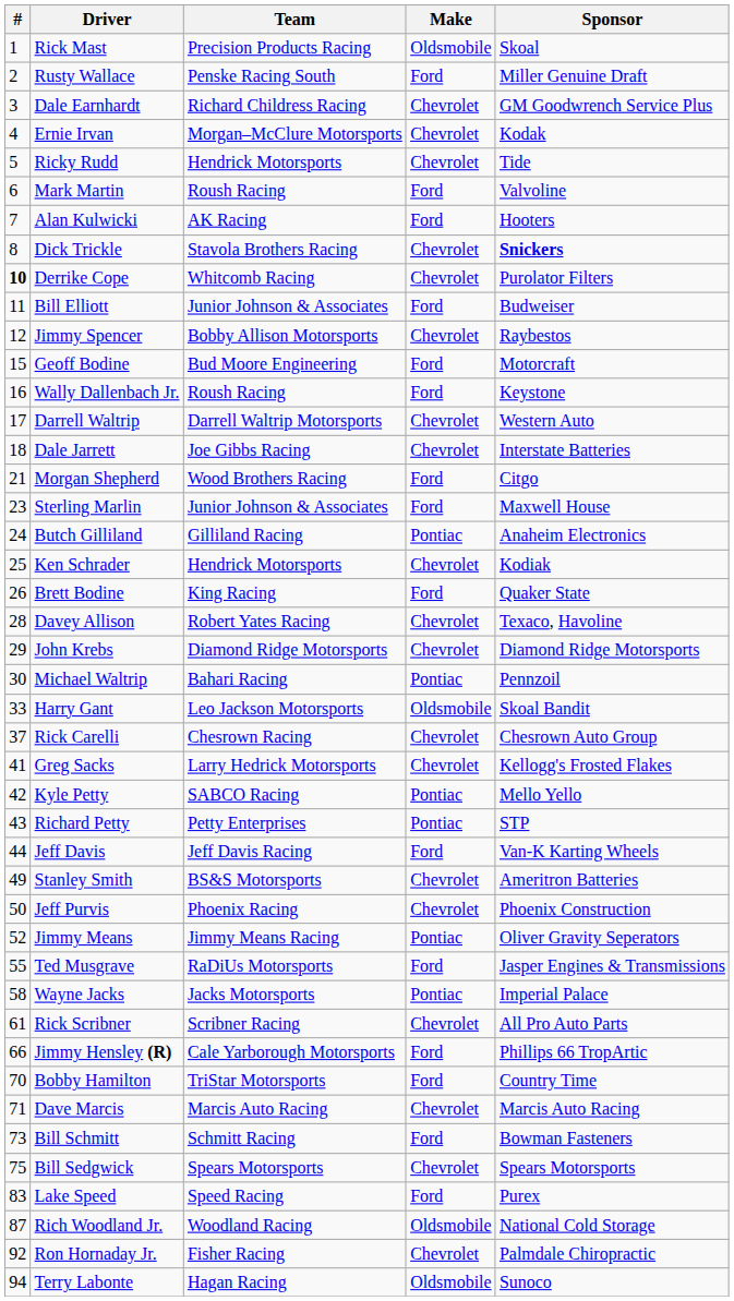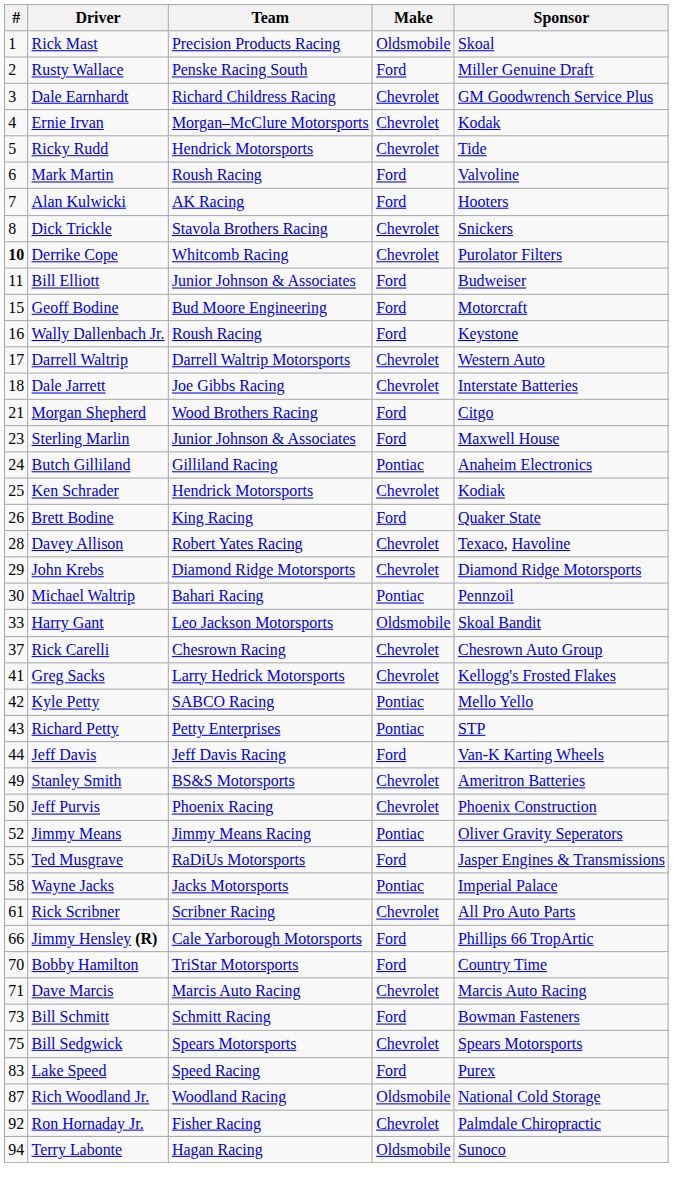 <table class="wikitable" style="font-size:95%">
 <tr>
 <th>#</th>
 <th>Driver</th>
 <th>Team</th>
 <th>Make</th>
 <th>Sponsor</th>
 </tr>
 <tr>
 <td>1</td>
 <td><a href='#'>Rick Mast</a></td>
 <td><a href='#'>Precision Products Racing</a></td>
 <td><a href='#'>Oldsmobile</a></td>
 <td><a href='#'>Skoal</a></td>
 </tr>
 <tr>
 <td>2</td>
 <td><a href='#'>Rusty Wallace</a></td>
 <td><a href='#'>Penske Racing South</a></td>
 <td><a href='#'>Ford</a></td>
 <td><a href='#'>Miller Genuine Draft</a></td>
 </tr>
 <tr>
 <td>3</td>
 <td><a href='#'>Dale Earnhardt</a></td>
 <td><a href='#'>Richard Childress Racing</a></td>
 <td><a href='#'>Chevrolet</a></td>
 <td><a href='#'>GM Goodwrench Service Plus</a></td>
 </tr>
 <tr>
 <td>4</td>
 <td><a href='#'>Ernie Irvan</a></td>
 <td><a href='#'>Morgan–McClure Motorsports</a></td>
 <td><a href='#'>Chevrolet</a></td>
 <td><a href='#'>Kodak</a></td>
 </tr>
 <tr>
 <td>5</td>
 <td><a href='#'>Ricky Rudd</a></td>
 <td><a href='#'>Hendrick Motorsports</a></td>
 <td><a href='#'>Chevrolet</a></td>
 <td><a href='#'>Tide</a></td>
 </tr>
 <tr>
 <td>6</td>
 <td><a href='#'>Mark Martin</a></td>
 <td><a href='#'>Roush Racing</a></td>
 <td><a href='#'>Ford</a></td>
 <td><a href='#'>Valvoline</a></td>
 </tr>
 <tr>
 <td>7</td>
 <td><a href='#'>Alan Kulwicki</a></td>
 <td><a href='#'>AK Racing</a></td>
 <td><a href='#'>Ford</a></td>
 <td><a href='#'>Hooters</a></td>
 </tr>
 <tr>
 <td>8</td>
 <td><a href='#'>Dick Trickle</a></td>
 <td><a href='#'>Stavola Brothers Racing</a></td>
 <td><a href='#'>Chevrolet</a></td>
-<td><strong><a href='#'>Snickers</a></strong></td>
+<td><a href='#'>Snickers</a></td>
 </tr>
 <tr>
 <td><strong>10</strong></td>
 <td><a href='#'>Derrike Cope</a></td>
 <td><a href='#'>Whitcomb Racing</a></td>
 <td><a href='#'>Chevrolet</a></td>
 <td><a href='#'>Purolator Filters</a></td>
 </tr>
 <tr>
 <td>11</td>
 <td><a href='#'>Bill Elliott</a></td>
 <td><a href='#'>Junior Johnson & Associates</a></td>
 <td><a href='#'>Ford</a></td>
 <td><a href='#'>Budweiser</a></td>
-</tr>
-<tr>
-<td>12</td>
-<td><a href='#'>Jimmy Spencer</a></td>
-<td><a href='#'>Bobby Allison Motorsports</a></td>
-<td><a href='#'>Chevrolet</a></td>
-<td><a href='#'>Raybestos</a></td>
 </tr>
 <tr>
 <td>15</td>
 <td><a href='#'>Geoff Bodine</a></td>
 <td><a href='#'>Bud Moore Engineering</a></td>
 <td><a href='#'>Ford</a></td>
 <td><a href='#'>Motorcraft</a></td>
 </tr>
 <tr>
 <td>16</td>
 <td><a href='#'>Wally Dallenbach Jr.</a></td>
 <td><a href='#'>Roush Racing</a></td>
 <td><a href='#'>Ford</a></td>
 <td><a href='#'>Keystone</a></td>
 </tr>
 <tr>
 <td>17</td>
 <td><a href='#'>Darrell Waltrip</a></td>
 <td><a href='#'>Darrell Waltrip Motorsports</a></td>
 <td><a href='#'>Chevrolet</a></td>
 <td><a href='#'>Western Auto</a></td>
 </tr>
 <tr>
 <td>18</td>
 <td><a href='#'>Dale Jarrett</a></td>
 <td><a href='#'>Joe Gibbs Racing</a></td>
 <td><a href='#'>Chevrolet</a></td>
 <td><a href='#'>Interstate Batteries</a></td>
 </tr>
 <tr>
 <td>21</td>
 <td><a href='#'>Morgan Shepherd</a></td>
 <td><a href='#'>Wood Brothers Racing</a></td>
 <td><a href='#'>Ford</a></td>
 <td><a href='#'>Citgo</a></td>
 </tr>
 <tr>
 <td>23</td>
 <td><a href='#'>Sterling Marlin</a></td>
 <td><a href='#'>Junior Johnson & Associates</a></td>
 <td><a href='#'>Ford</a></td>
 <td><a href='#'>Maxwell House</a></td>
 </tr>
 <tr>
 <td>24</td>
 <td><a href='#'>Butch Gilliland</a></td>
 <td><a href='#'>Gilliland Racing</a></td>
 <td><a href='#'>Pontiac</a></td>
 <td><a href='#'>Anaheim Electronics</a></td>
 </tr>
 <tr>
 <td>25</td>
 <td><a href='#'>Ken Schrader</a></td>
 <td><a href='#'>Hendrick Motorsports</a></td>
 <td><a href='#'>Chevrolet</a></td>
 <td><a href='#'>Kodiak</a></td>
 </tr>
 <tr>
 <td>26</td>
 <td><a href='#'>Brett Bodine</a></td>
 <td><a href='#'>King Racing</a></td>
 <td><a href='#'>Ford</a></td>
 <td><a href='#'>Quaker State</a></td>
 </tr>
 <tr>
 <td>28</td>
 <td><a href='#'>Davey Allison</a></td>
 <td><a href='#'>Robert Yates Racing</a></td>
 <td><a href='#'>Chevrolet</a></td>
 <td><a href='#'>Texaco</a>, <a href='#'>Havoline</a></td>
 </tr>
 <tr>
 <td>29</td>
 <td><a href='#'>John Krebs</a></td>
 <td><a href='#'>Diamond Ridge Motorsports</a></td>
 <td><a href='#'>Chevrolet</a></td>
 <td><a href='#'>Diamond Ridge Motorsports</a></td>
 </tr>
 <tr>
 <td>30</td>
 <td><a href='#'>Michael Waltrip</a></td>
 <td><a href='#'>Bahari Racing</a></td>
 <td><a href='#'>Pontiac</a></td>
 <td><a href='#'>Pennzoil</a></td>
 </tr>
 <tr>
 <td>33</td>
 <td><a href='#'>Harry Gant</a></td>
 <td><a href='#'>Leo Jackson Motorsports</a></td>
 <td><a href='#'>Oldsmobile</a></td>
 <td><a href='#'>Skoal Bandit</a></td>
 </tr>
 <tr>
 <td>37</td>
 <td><a href='#'>Rick Carelli</a></td>
 <td><a href='#'>Chesrown Racing</a></td>
 <td><a href='#'>Chevrolet</a></td>
 <td><a href='#'>Chesrown Auto Group</a></td>
 </tr>
 <tr>
 <td>41</td>
 <td><a href='#'>Greg Sacks</a></td>
 <td><a href='#'>Larry Hedrick Motorsports</a></td>
 <td><a href='#'>Chevrolet</a></td>
 <td><a href='#'>Kellogg's Frosted Flakes</a></td>
 </tr>
 <tr>
 <td>42</td>
 <td><a href='#'>Kyle Petty</a></td>
 <td><a href='#'>SABCO Racing</a></td>
 <td><a href='#'>Pontiac</a></td>
 <td><a href='#'>Mello Yello</a></td>
 </tr>
 <tr>
 <td>43</td>
 <td><a href='#'>Richard Petty</a></td>
 <td><a href='#'>Petty Enterprises</a></td>
 <td><a href='#'>Pontiac</a></td>
 <td><a href='#'>STP</a></td>
 </tr>
 <tr>
 <td>44</td>
 <td><a href='#'>Jeff Davis</a></td>
 <td><a href='#'>Jeff Davis Racing</a></td>
 <td><a href='#'>Ford</a></td>
 <td><a href='#'>Van-K Karting Wheels</a></td>
 </tr>
 <tr>
 <td>49</td>
 <td><a href='#'>Stanley Smith</a></td>
 <td><a href='#'>BS&S Motorsports</a></td>
 <td><a href='#'>Chevrolet</a></td>
 <td><a href='#'>Ameritron Batteries</a></td>
 </tr>
 <tr>
 <td>50</td>
 <td><a href='#'>Jeff Purvis</a></td>
 <td><a href='#'>Phoenix Racing</a></td>
 <td><a href='#'>Chevrolet</a></td>
 <td><a href='#'>Phoenix Construction</a></td>
 </tr>
 <tr>
 <td>52</td>
 <td><a href='#'>Jimmy Means</a></td>
 <td><a href='#'>Jimmy Means Racing</a></td>
 <td><a href='#'>Pontiac</a></td>
 <td><a href='#'>Oliver Gravity Seperators</a></td>
 </tr>
 <tr>
 <td>55</td>
 <td><a href='#'>Ted Musgrave</a></td>
 <td><a href='#'>RaDiUs Motorsports</a></td>
 <td><a href='#'>Ford</a></td>
 <td><a href='#'>Jasper Engines & Transmissions</a></td>
 </tr>
 <tr>
 <td>58</td>
 <td><a href='#'>Wayne Jacks</a></td>
 <td><a href='#'>Jacks Motorsports</a></td>
 <td><a href='#'>Pontiac</a></td>
 <td><a href='#'>Imperial Palace</a></td>
 </tr>
 <tr>
 <td>61</td>
 <td><a href='#'>Rick Scribner</a></td>
 <td><a href='#'>Scribner Racing</a></td>
 <td><a href='#'>Chevrolet</a></td>
 <td><a href='#'>All Pro Auto Parts</a></td>
 </tr>
 <tr>
 <td>66</td>
 <td><a href='#'>Jimmy Hensley</a> <strong>(R)</strong></td>
 <td><a href='#'>Cale Yarborough Motorsports</a></td>
 <td><a href='#'>Ford</a></td>
 <td><a href='#'>Phillips 66 TropArtic</a></td>
 </tr>
 <tr>
 <td>70</td>
 <td><a href='#'>Bobby Hamilton</a></td>
 <td><a href='#'>TriStar Motorsports</a></td>
 <td><a href='#'>Ford</a></td>
 <td><a href='#'>Country Time</a></td>
 </tr>
 <tr>
 <td>71</td>
 <td><a href='#'>Dave Marcis</a></td>
 <td><a href='#'>Marcis Auto Racing</a></td>
 <td><a href='#'>Chevrolet</a></td>
 <td><a href='#'>Marcis Auto Racing</a></td>
 </tr>
 <tr>
 <td>73</td>
 <td><a href='#'>Bill Schmitt</a></td>
 <td><a href='#'>Schmitt Racing</a></td>
 <td><a href='#'>Ford</a></td>
 <td><a href='#'>Bowman Fasteners</a></td>
 </tr>
 <tr>
 <td>75</td>
 <td><a href='#'>Bill Sedgwick</a></td>
 <td><a href='#'>Spears Motorsports</a></td>
 <td><a href='#'>Chevrolet</a></td>
 <td><a href='#'>Spears Motorsports</a></td>
 </tr>
 <tr>
 <td>83</td>
 <td><a href='#'>Lake Speed</a></td>
 <td><a href='#'>Speed Racing</a></td>
 <td><a href='#'>Ford</a></td>
 <td><a href='#'>Purex</a></td>
 </tr>
 <tr>
 <td>87</td>
 <td><a href='#'>Rich Woodland Jr.</a></td>
 <td><a href='#'>Woodland Racing</a></td>
 <td><a href='#'>Oldsmobile</a></td>
 <td><a href='#'>National Cold Storage</a></td>
 </tr>
 <tr>
 <td>92</td>
 <td><a href='#'>Ron Hornaday Jr.</a></td>
 <td><a href='#'>Fisher Racing</a></td>
 <td><a href='#'>Chevrolet</a></td>
 <td><a href='#'>Palmdale Chiropractic</a></td>
 </tr>
 <tr>
 <td>94</td>
 <td><a href='#'>Terry Labonte</a></td>
 <td><a href='#'>Hagan Racing</a></td>
 <td><a href='#'>Oldsmobile</a></td>
 <td><a href='#'>Sunoco</a></td>
 </tr>
 </table>
